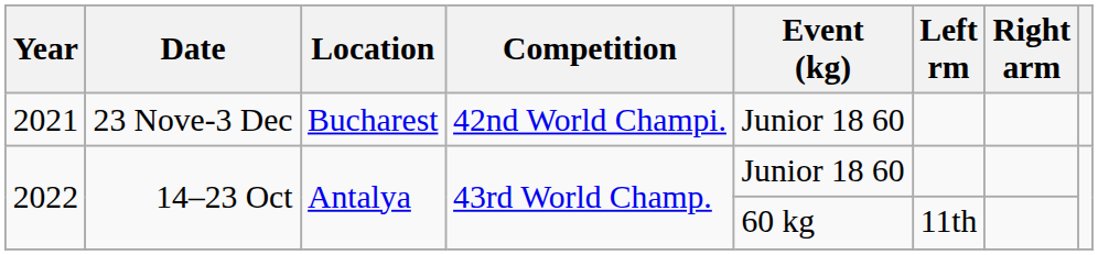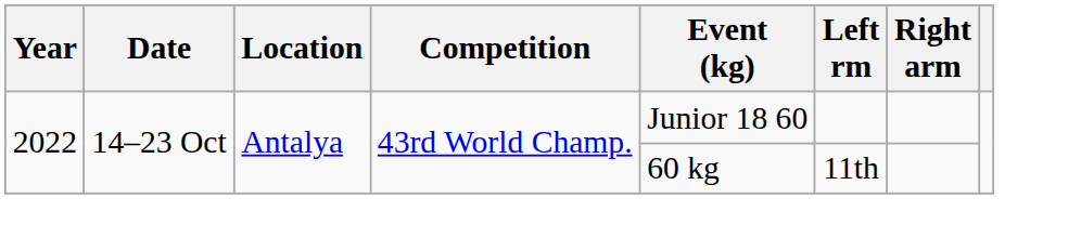 <table class=wikitable>
 <tr>
 <th>Year</th>
 <th>Date</th>
 <th>Location</th>
 <th>Competition</th>
 <th>Event<br>(kg)</th>
 <th>Left<br>rm</th>
 <th>Right<br>arm</th>
 <th></th>
-</tr>
-<tr>
-<td>2021</td>
-<td align=right>23 Nove-3 Dec</td>
-<td> <a href='#'>Bucharest</a></td>
-<td><a href='#'>42nd World Champi.</a></td>
-<td align=center>Junior 18 60</td>
-<td align=center></td>
-<td align=center></td>
-<td></td>
 </tr>
 <tr>
 <td rowspan=2>2022</td>
 <td rowspan=2 align=right>14–23 Oct</td>
 <td rowspan=2> <a href='#'>Antalya</a></td>
 <td rowspan=2><a href='#'>43rd World Champ.</a></td>
 <td align=center>Junior 18 60</td>
 <td align=center></td>
 <td align=center></td>
 <td rowspan=2></td>
 </tr>
 <tr>
 <td align center>60 kg</td>
 <td align=center>11th</td>
 <td align=center></td>
 </tr>
 </table>
